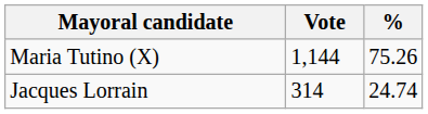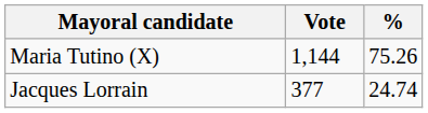 <table class="wikitable">
 <tr>
 <th bgcolor="#DDDDFF" width="200px">Mayoral candidate</th>
 <th bgcolor="#DDDDFF" width="50px">Vote</th>
 <th bgcolor="#DDDDFF" width="30px">%</th>
 </tr>
 <tr>
 <td>Maria Tutino (X)</td>
 <td>1,144</td>
 <td>75.26</td>
 </tr>
 <tr>
 <td>Jacques Lorrain</td>
-<td>314</td>
+<td>377</td>
 <td>24.74</td>
 </tr>
 </table>
